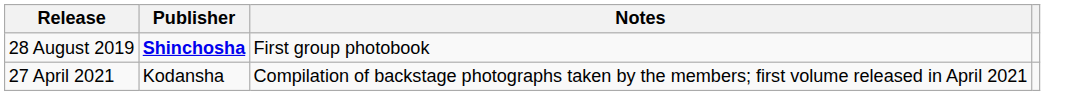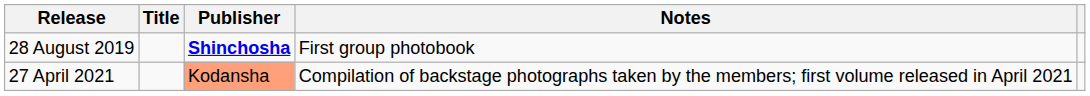 <table class="wikitable">
 <tr>
 <th>Release</th>
+<th>Title</th>
 <th>Publisher</th>
 <th>Notes</th>
 <th class="unsortable"></th>
 </tr>
 <tr>
 <td>28 August 2019</td>
+<td></td>
 <td><strong><a href='#'>Shinchosha</a></strong></td>
 <td>First group photobook</td>
 <td></td>
 </tr>
 <tr>
 <td>27 April 2021</td>
-<td>Kodansha</td>
+<td></td>
+<td style="background: lightsalmon;">Kodansha</td>
 <td>Compilation of backstage photographs taken by the members; first volume released in April 2021</td>
 <td></td>
 </tr>
 </table>
